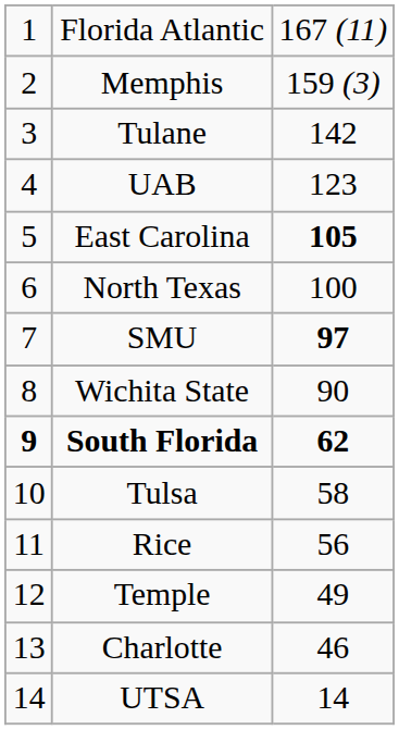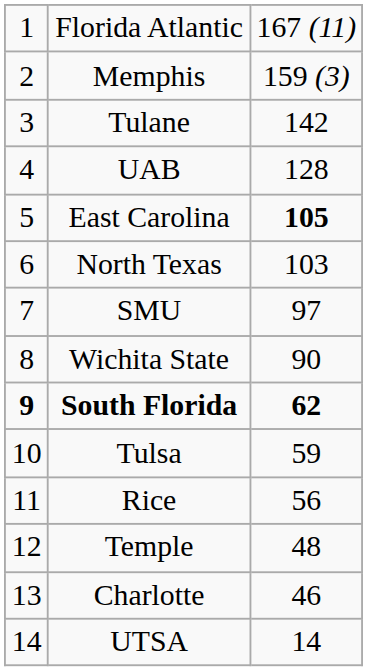 <table class="wikitable">
 <tr align="center">
 <td>1</td>
 <td>Florida Atlantic</td>
 <td>167 <em>(11)</em></td>
 </tr>
 <tr align="center">
 <td>2</td>
 <td>Memphis</td>
 <td>159 <em>(3)</em></td>
 </tr>
 <tr align="center">
 <td>3</td>
 <td>Tulane</td>
 <td>142</td>
 </tr>
 <tr align="center">
 <td>4</td>
 <td>UAB</td>
-<td>123</td>
+<td>128</td>
 </tr>
 <tr align="center">
 <td>5</td>
 <td>East Carolina</td>
 <td><strong>105</strong></td>
 </tr>
 <tr align="center">
 <td>6</td>
 <td>North Texas</td>
-<td>100</td>
+<td>103</td>
 </tr>
 <tr align="center">
 <td>7</td>
 <td>SMU</td>
-<td><strong>97</strong></td>
+<td>97</td>
 </tr>
 <tr align="center">
 <td>8</td>
 <td>Wichita State</td>
 <td>90</td>
 </tr>
 <tr align="center">
 <td><strong>9</strong></td>
 <td><strong>South Florida</strong></td>
 <td><strong>62</strong></td>
 </tr>
 <tr align="center">
 <td>10</td>
 <td>Tulsa</td>
-<td>58</td>
+<td>59</td>
 </tr>
 <tr align="center">
 <td>11</td>
 <td>Rice</td>
 <td>56</td>
 </tr>
 <tr align="center">
 <td>12</td>
 <td>Temple</td>
-<td>49</td>
+<td>48</td>
 </tr>
 <tr align="center">
 <td>13</td>
 <td>Charlotte</td>
 <td>46</td>
 </tr>
 <tr align="center">
 <td>14</td>
 <td>UTSA</td>
 <td>14</td>
 </tr>
 </table>
